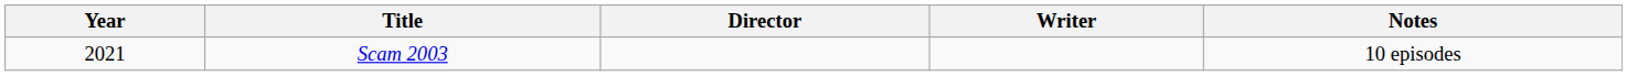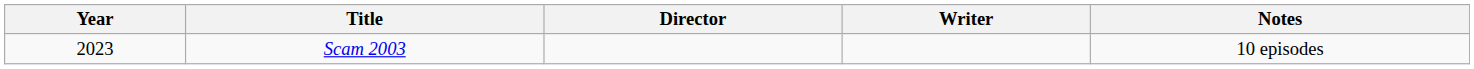 <table class="wikitable sortable" style="width: 100%; text-align: center;">
 <tr>
 <th>Year</th>
 <th>Title</th>
 <th>Director</th>
 <th>Writer</th>
 <th>Notes</th>
 </tr>
 <tr>
-<td>2021</td>
+<td>2023</td>
 <td><em><a href='#'>Scam 2003</a></em></td>
 <td></td>
 <td></td>
 <td>10 episodes</td>
 </tr>
 </table>
